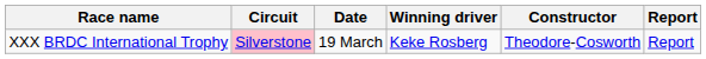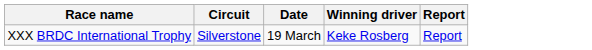 <table class="wikitable" style="font-size:95%">
 <tr>
 <th>Race name</th>
 <th>Circuit</th>
 <th>Date</th>
 <th>Winning driver</th>
-<th>Constructor</th>
 <th>Report</th>
 </tr>
 <tr>
 <td> XXX <a href='#'>BRDC International Trophy</a></td>
-<td style="background: pink;"><a href='#'>Silverstone</a></td>
+<td><a href='#'>Silverstone</a></td>
 <td>19 March</td>
 <td> <a href='#'>Keke Rosberg</a></td>
-<td> <a href='#'>Theodore</a>-<a href='#'>Cosworth</a></td>
 <td><a href='#'>Report</a></td>
 </tr>
 </table>
